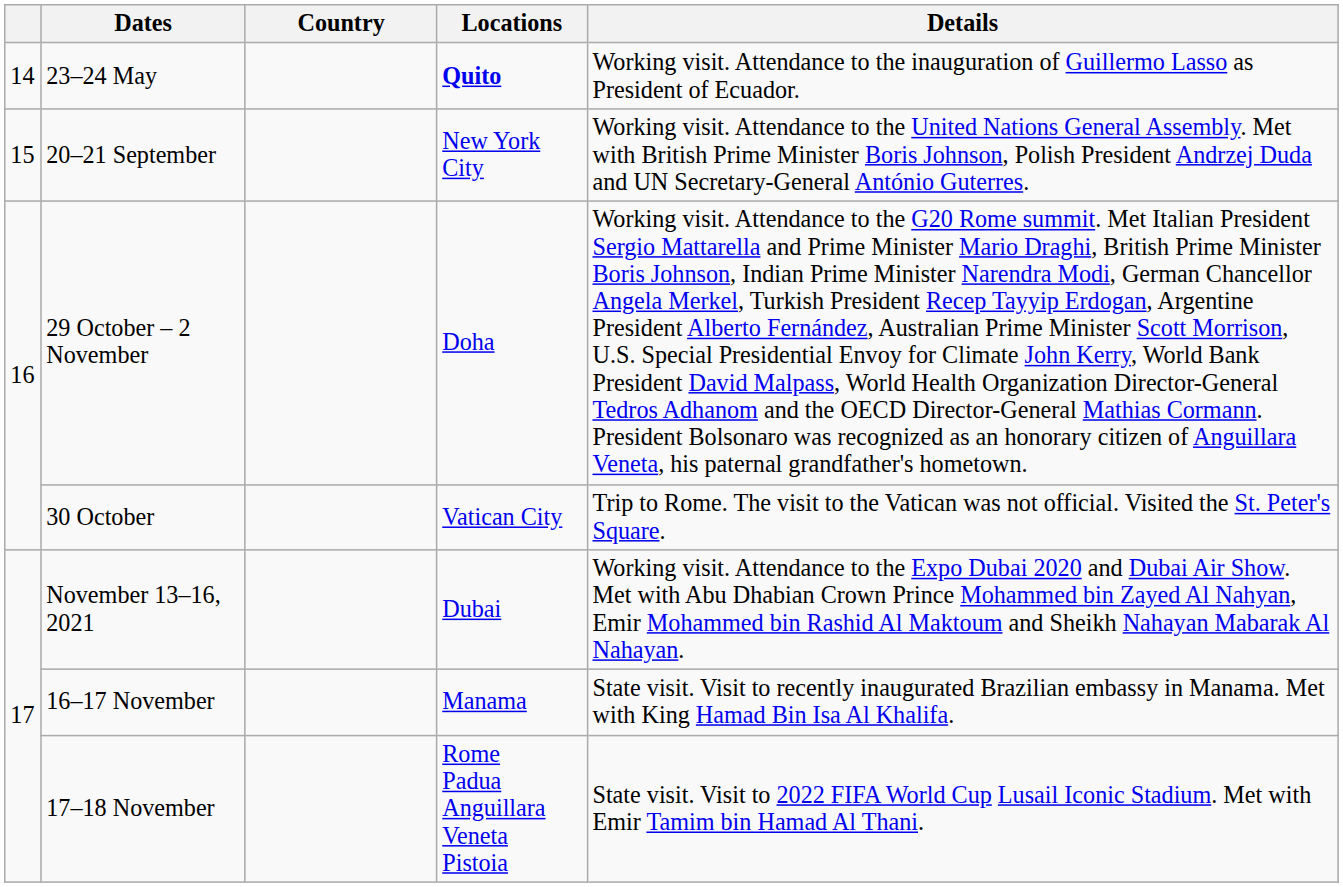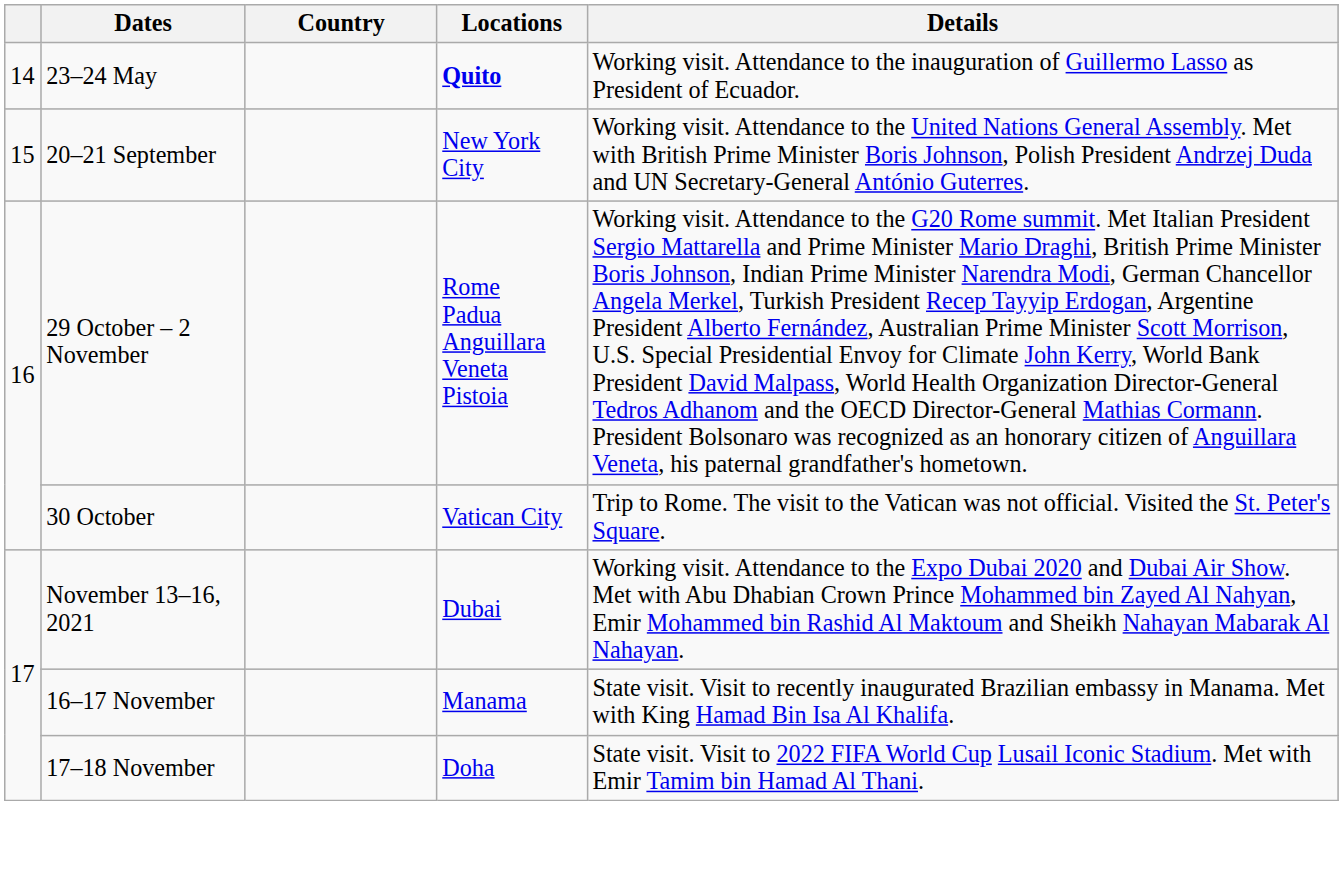 <table class="wikitable" style="margin:1em auto 1em auto;">
 <tr>
 <th style="width: 2%;"></th>
 <th style="width: 15%;">Dates</th>
 <th style="width: 14%;">Country</th>
 <th style="width: 11%;">Locations</th>
 <th style="width: 55%;">Details</th>
 </tr>
 <tr>
 <td>14</td>
 <td>23–24 May</td>
 <td></td>
 <td><strong><a href='#'>Quito</a></strong></td>
 <td>Working visit. Attendance to the inauguration of <a href='#'>Guillermo Lasso</a> as President of Ecuador.</td>
 </tr>
 <tr>
 <td>15</td>
 <td>20–21 September</td>
 <td></td>
 <td><a href='#'>New York City</a></td>
 <td>Working visit. Attendance to the <a href='#'>United Nations General Assembly</a>. Met with British Prime Minister <a href='#'>Boris Johnson</a>, Polish President <a href='#'>Andrzej Duda</a> and UN Secretary-General <a href='#'>António Guterres</a>.</td>
 </tr>
 <tr>
 <td rowspan=2>16</td>
 <td>29 October – 2 November</td>
 <td></td>
-<td><a href='#'>Doha</a></td>
+<td><a href='#'>Rome</a><br><a href='#'>Padua</a><br><a href='#'>Anguillara Veneta</a><br><a href='#'>Pistoia</a></td>
 <td>Working visit. Attendance to the <a href='#'>G20 Rome summit</a>. Met Italian President <a href='#'>Sergio Mattarella</a> and Prime Minister <a href='#'>Mario Draghi</a>, British Prime Minister <a href='#'>Boris Johnson</a>, Indian Prime Minister <a href='#'>Narendra Modi</a>, German Chancellor <a href='#'>Angela Merkel</a>, Turkish President <a href='#'>Recep Tayyip Erdogan</a>, Argentine President <a href='#'>Alberto Fernández</a>, Australian Prime Minister <a href='#'>Scott Morrison</a>,  U.S. Special Presidential Envoy for Climate <a href='#'>John Kerry</a>, World Bank President <a href='#'>David Malpass</a>, World Health Organization Director-General <a href='#'>Tedros Adhanom</a> and the OECD Director-General <a href='#'>Mathias Cormann</a>. President Bolsonaro was recognized as an honorary citizen of <a href='#'>Anguillara Veneta</a>, his paternal grandfather's hometown.</td>
 </tr>
 <tr>
 <td>30 October</td>
 <td></td>
 <td><a href='#'>Vatican City</a></td>
 <td>Trip to Rome. The visit to the Vatican was not official. Visited the <a href='#'>St. Peter's Square</a>.</td>
 </tr>
 <tr>
 <td rowspan=3>17</td>
 <td>November 13–16, 2021</td>
 <td></td>
 <td><a href='#'>Dubai</a></td>
 <td>Working visit. Attendance to the <a href='#'>Expo Dubai 2020</a> and <a href='#'>Dubai Air Show</a>. Met with Abu Dhabian Crown Prince <a href='#'>Mohammed bin Zayed Al Nahyan</a>, Emir <a href='#'>Mohammed bin Rashid Al Maktoum</a> and Sheikh <a href='#'>Nahayan Mabarak Al Nahayan</a>.</td>
 </tr>
 <tr>
 <td>16–17 November</td>
 <td></td>
 <td><a href='#'>Manama</a></td>
 <td>State visit. Visit to recently inaugurated Brazilian embassy in Manama. Met with King <a href='#'>Hamad Bin Isa Al Khalifa</a>.</td>
 </tr>
 <tr>
 <td>17–18 November</td>
 <td></td>
-<td><a href='#'>Rome</a><br><a href='#'>Padua</a><br><a href='#'>Anguillara Veneta</a><br><a href='#'>Pistoia</a></td>
+<td><a href='#'>Doha</a></td>
 <td>State visit. Visit to <a href='#'>2022 FIFA World Cup</a> <a href='#'>Lusail Iconic Stadium</a>. Met with Emir <a href='#'>Tamim bin Hamad Al Thani</a>.</td>
 </tr>
 </table>
